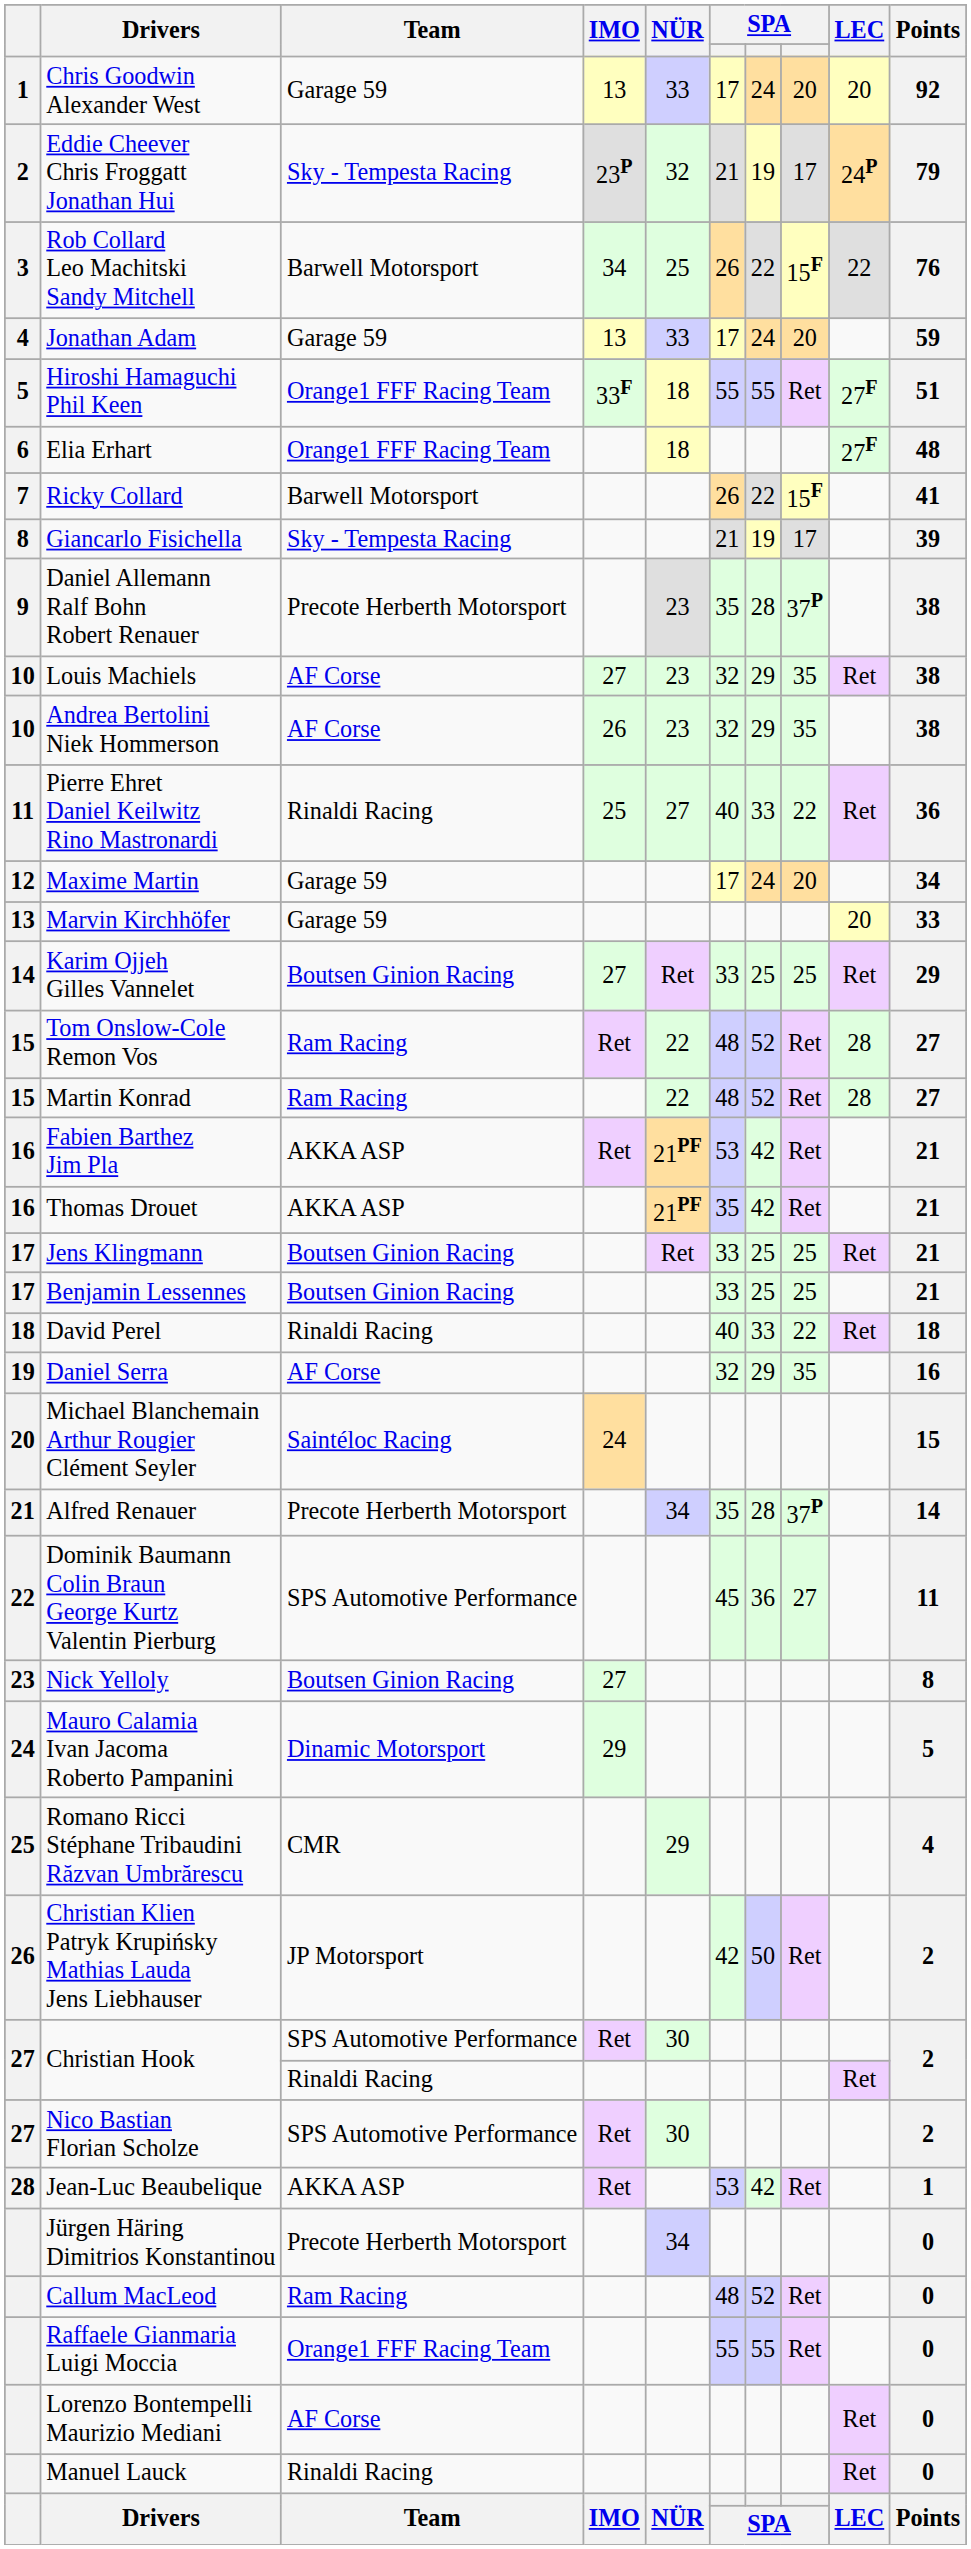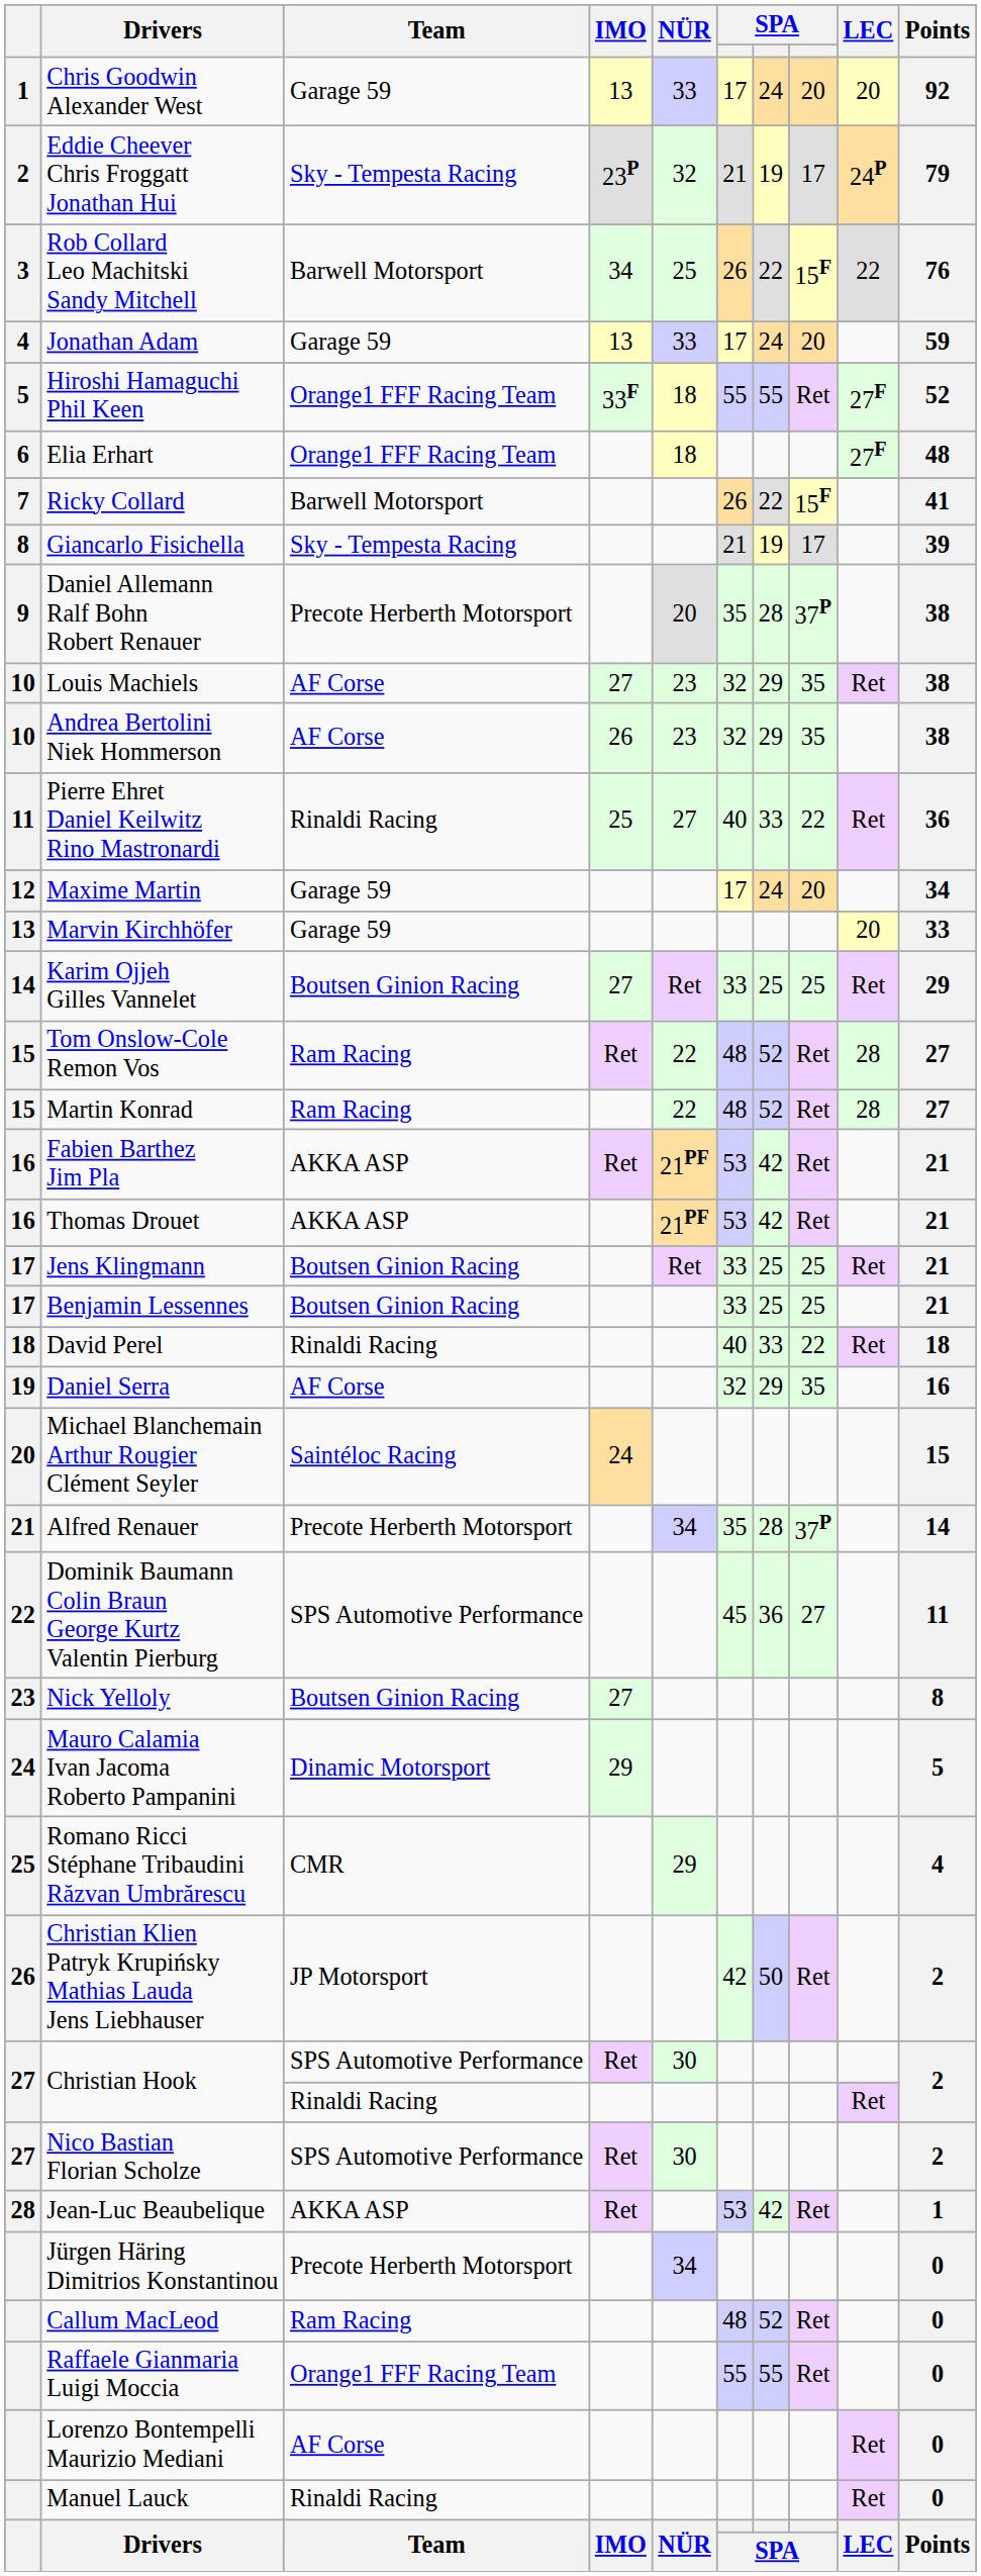 <table class="wikitable" style="font-size:85%; text-align:center;">
 <tr>
 <th rowspan=2></th>
 <th rowspan=2>Drivers</th>
 <th rowspan=2>Team</th>
 <th rowspan=2><a href='#'>IMO</a><br></th>
 <th rowspan=2><a href='#'>NÜR</a><br></th>
 <th colspan=3><a href='#'>SPA</a><br></th>
 <th rowspan=2><a href='#'>LEC</a><br></th>
 <th rowspan=2>Points</th>
 </tr>
 <tr>
 <th></th>
 <th></th>
 <th></th>
 </tr>
 <tr>
 <th>1</th>
 <td align=left> <a href='#'>Chris Goodwin</a><br> Alexander West</td>
 <td align=left> Garage 59</td>
 <td style="background:#ffffbf;">13</td>
 <td style="background:#cfcfff;">33</td>
 <td style="background:#ffffbf;">17</td>
 <td style="background:#ffdf9f;">24</td>
 <td style="background:#ffdf9f;">20</td>
 <td style="background:#ffffbf;">20</td>
 <th>92</th>
 </tr>
 <tr>
 <th>2</th>
 <td align=left> <a href='#'>Eddie Cheever</a><br> Chris Froggatt<br> <a href='#'>Jonathan Hui</a></td>
 <td align=left> <a href='#'>Sky - Tempesta Racing</a></td>
 <td style="background:#dfdfdf;">23<sup><strong>P</strong></sup></td>
 <td style="background:#dfffdf;">32</td>
 <td style="background:#dfdfdf;">21</td>
 <td style="background:#ffffbf;">19</td>
 <td style="background:#dfdfdf;">17</td>
 <td style="background:#ffdf9f;">24<sup><strong>P</strong></sup></td>
 <th>79</th>
 </tr>
 <tr>
 <th>3</th>
 <td align=left> <a href='#'>Rob Collard</a><br> Leo Machitski<br> <a href='#'>Sandy Mitchell</a></td>
 <td align=left> Barwell Motorsport</td>
 <td style="background:#dfffdf;">34</td>
 <td style="background:#dfffdf;">25</td>
 <td style="background:#ffdf9f;">26</td>
 <td style="background:#dfdfdf;">22</td>
 <td style="background:#ffffbf;">15<sup><strong>F</strong></sup></td>
 <td style="background:#dfdfdf;">22</td>
 <th>76</th>
 </tr>
 <tr>
 <th>4</th>
 <td align=left> <a href='#'>Jonathan Adam</a></td>
 <td align=left> Garage 59</td>
 <td style="background:#ffffbf;">13</td>
 <td style="background:#cfcfff;">33</td>
 <td style="background:#ffffbf;">17</td>
 <td style="background:#ffdf9f;">24</td>
 <td style="background:#ffdf9f;">20</td>
 <td></td>
 <th>59</th>
 </tr>
 <tr>
 <th>5</th>
 <td align=left> <a href='#'>Hiroshi Hamaguchi</a><br> <a href='#'>Phil Keen</a></td>
 <td align=left> <a href='#'>Orange1 FFF Racing Team</a></td>
 <td style="background:#dfffdf;">33<sup><strong>F</strong></sup></td>
 <td style="background:#ffffbf;">18</td>
 <td style="background:#cfcfff;">55</td>
 <td style="background:#cfcfff;">55</td>
 <td style="background:#efcfff;">Ret</td>
 <td style="background:#dfffdf;">27<sup><strong>F</strong></sup></td>
-<th>51</th>
+<th>52</th>
 </tr>
 <tr>
 <th>6</th>
 <td align=left> Elia Erhart</td>
 <td align=left> <a href='#'>Orange1 FFF Racing Team</a></td>
 <td></td>
 <td style="background:#ffffbf;">18</td>
 <td></td>
 <td></td>
 <td></td>
 <td style="background:#dfffdf;">27<sup><strong>F</strong></sup></td>
 <th>48</th>
 </tr>
 <tr>
 <th>7</th>
 <td align=left> <a href='#'>Ricky Collard</a></td>
 <td align=left> Barwell Motorsport</td>
 <td></td>
 <td></td>
 <td style="background:#ffdf9f;">26</td>
 <td style="background:#dfdfdf;">22</td>
 <td style="background:#ffffbf;">15<sup><strong>F</strong></sup></td>
 <td></td>
 <th>41</th>
 </tr>
 <tr>
 <th>8</th>
 <td align=left> <a href='#'>Giancarlo Fisichella</a></td>
 <td align=left> <a href='#'>Sky - Tempesta Racing</a></td>
 <td></td>
 <td></td>
 <td style="background:#dfdfdf;">21</td>
 <td style="background:#ffffbf;">19</td>
 <td style="background:#dfdfdf;">17</td>
 <td></td>
 <th>39</th>
 </tr>
 <tr>
 <th>9</th>
 <td align=left> Daniel Allemann<br> Ralf Bohn<br> Robert Renauer</td>
 <td align=left> Precote Herberth Motorsport</td>
 <td></td>
-<td style="background:#dfdfdf;">23</td>
+<td style="background:#dfdfdf;">20</td>
 <td style="background:#dfffdf;">35</td>
 <td style="background:#dfffdf;">28</td>
 <td style="background:#dfffdf;">37<sup><strong>P</strong></sup></td>
 <td></td>
 <th>38</th>
 </tr>
 <tr>
 <th>10</th>
 <td align=left> Louis Machiels</td>
 <td align=left> <a href='#'>AF Corse</a></td>
 <td style="background:#dfffdf;">27</td>
 <td style="background:#dfffdf;">23</td>
 <td style="background:#dfffdf;">32</td>
 <td style="background:#dfffdf;">29</td>
 <td style="background:#dfffdf;">35</td>
 <td style="background:#efcfff;">Ret</td>
 <th>38</th>
 </tr>
 <tr>
 <th>10</th>
 <td align=left> <a href='#'>Andrea Bertolini</a><br> Niek Hommerson</td>
 <td align=left> <a href='#'>AF Corse</a></td>
 <td style="background:#dfffdf;">26</td>
 <td style="background:#dfffdf;">23</td>
 <td style="background:#dfffdf;">32</td>
 <td style="background:#dfffdf;">29</td>
 <td style="background:#dfffdf;">35</td>
 <td></td>
 <th>38</th>
 </tr>
 <tr>
 <th>11</th>
 <td align=left> Pierre Ehret<br> <a href='#'>Daniel Keilwitz</a><br> <a href='#'>Rino Mastronardi</a></td>
 <td align=left> Rinaldi Racing</td>
 <td style="background:#dfffdf;">25</td>
 <td style="background:#dfffdf;">27</td>
 <td style="background:#dfffdf;">40</td>
 <td style="background:#dfffdf;">33</td>
 <td style="background:#dfffdf;">22</td>
 <td style="background:#efcfff;">Ret</td>
 <th>36</th>
 </tr>
 <tr>
 <th>12</th>
 <td align=left> <a href='#'>Maxime Martin</a></td>
 <td align=left> Garage 59</td>
 <td></td>
 <td></td>
 <td style="background:#ffffbf;">17</td>
 <td style="background:#ffdf9f;">24</td>
 <td style="background:#ffdf9f;">20</td>
 <td></td>
 <th>34</th>
 </tr>
 <tr>
 <th>13</th>
 <td align=left> <a href='#'>Marvin Kirchhöfer</a></td>
 <td align=left> Garage 59</td>
 <td></td>
 <td></td>
 <td></td>
 <td></td>
 <td></td>
 <td style="background:#ffffbf;">20</td>
 <th>33</th>
 </tr>
 <tr>
 <th>14</th>
 <td align=left> <a href='#'>Karim Ojjeh</a><br> Gilles Vannelet</td>
 <td align=left> <a href='#'>Boutsen Ginion Racing</a></td>
 <td style="background:#dfffdf;">27</td>
 <td style="background:#efcfff;">Ret</td>
 <td style="background:#dfffdf;">33</td>
 <td style="background:#dfffdf;">25</td>
 <td style="background:#dfffdf;">25</td>
 <td style="background:#efcfff;">Ret</td>
 <th>29</th>
 </tr>
 <tr>
 <th>15</th>
 <td align=left> <a href='#'>Tom Onslow-Cole</a><br> Remon Vos</td>
 <td align=left> <a href='#'>Ram Racing</a></td>
 <td style="background:#efcfff;">Ret</td>
 <td style="background:#dfffdf;">22</td>
 <td style="background:#cfcfff;">48</td>
 <td style="background:#cfcfff;">52</td>
 <td style="background:#efcfff;">Ret</td>
 <td style="background:#dfffdf;">28</td>
 <th>27</th>
 </tr>
 <tr>
 <th>15</th>
 <td align=left> Martin Konrad</td>
 <td align=left> <a href='#'>Ram Racing</a></td>
 <td></td>
 <td style="background:#dfffdf;">22</td>
 <td style="background:#cfcfff;">48</td>
 <td style="background:#cfcfff;">52</td>
 <td style="background:#efcfff;">Ret</td>
 <td style="background:#dfffdf;">28</td>
 <th>27</th>
 </tr>
 <tr>
 <th>16</th>
 <td align=left> <a href='#'>Fabien Barthez</a><br> <a href='#'>Jim Pla</a></td>
 <td align=left> AKKA ASP</td>
 <td style="background:#efcfff;">Ret</td>
 <td style="background:#ffdf9f;">21<sup><strong>PF</strong></sup></td>
 <td style="background:#cfcfff;">53</td>
 <td style="background:#dfffdf;">42</td>
 <td style="background:#efcfff;">Ret</td>
 <td></td>
 <th>21</th>
 </tr>
 <tr>
 <th>16</th>
 <td align=left> Thomas Drouet</td>
 <td align=left> AKKA ASP</td>
 <td></td>
 <td style="background:#ffdf9f;">21<sup><strong>PF</strong></sup></td>
-<td style="background:#cfcfff;">35</td>
+<td style="background:#cfcfff;">53</td>
 <td style="background:#dfffdf;">42</td>
 <td style="background:#efcfff;">Ret</td>
 <td></td>
 <th>21</th>
 </tr>
 <tr>
 <th>17</th>
 <td align=left> <a href='#'>Jens Klingmann</a></td>
 <td align=left> <a href='#'>Boutsen Ginion Racing</a></td>
 <td></td>
 <td style="background:#efcfff;">Ret</td>
 <td style="background:#dfffdf;">33</td>
 <td style="background:#dfffdf;">25</td>
 <td style="background:#dfffdf;">25</td>
 <td style="background:#efcfff;">Ret</td>
 <th>21</th>
 </tr>
 <tr>
 <th>17</th>
 <td align=left> <a href='#'>Benjamin Lessennes</a></td>
 <td align=left> <a href='#'>Boutsen Ginion Racing</a></td>
 <td></td>
 <td></td>
 <td style="background:#dfffdf;">33</td>
 <td style="background:#dfffdf;">25</td>
 <td style="background:#dfffdf;">25</td>
 <td></td>
 <th>21</th>
 </tr>
 <tr>
 <th>18</th>
 <td align=left> David Perel</td>
 <td align=left> Rinaldi Racing</td>
 <td></td>
 <td></td>
 <td style="background:#dfffdf;">40</td>
 <td style="background:#dfffdf;">33</td>
 <td style="background:#dfffdf;">22</td>
 <td style="background:#efcfff;">Ret</td>
 <th>18</th>
 </tr>
 <tr>
 <th>19</th>
 <td align=left> <a href='#'>Daniel Serra</a></td>
 <td align=left> <a href='#'>AF Corse</a></td>
 <td></td>
 <td></td>
 <td style="background:#dfffdf;">32</td>
 <td style="background:#dfffdf;">29</td>
 <td style="background:#dfffdf;">35</td>
 <td></td>
 <th>16</th>
 </tr>
 <tr>
 <th>20</th>
 <td align=left> Michael Blanchemain<br> <a href='#'>Arthur Rougier</a><br> Clément Seyler</td>
 <td align=left> <a href='#'>Saintéloc Racing</a></td>
 <td style="background:#ffdf9f;">24</td>
 <td></td>
 <td></td>
 <td></td>
 <td></td>
 <td></td>
 <th>15</th>
 </tr>
 <tr>
 <th>21</th>
 <td align=left> Alfred Renauer</td>
 <td align=left> Precote Herberth Motorsport</td>
 <td></td>
 <td style="background:#cfcfff;">34</td>
 <td style="background:#dfffdf;">35</td>
 <td style="background:#dfffdf;">28</td>
 <td style="background:#dfffdf;">37<sup><strong>P</strong></sup></td>
 <td></td>
 <th>14</th>
 </tr>
 <tr>
 <th>22</th>
 <td align=left> Dominik Baumann<br> <a href='#'>Colin Braun</a><br> <a href='#'>George Kurtz</a><br> Valentin Pierburg</td>
 <td align=left> SPS Automotive Performance</td>
 <td></td>
 <td></td>
 <td style="background:#dfffdf;">45</td>
 <td style="background:#dfffdf;">36</td>
 <td style="background:#dfffdf;">27</td>
 <td></td>
 <th>11</th>
 </tr>
 <tr>
 <th>23</th>
 <td align=left> <a href='#'>Nick Yelloly</a></td>
 <td align=left> <a href='#'>Boutsen Ginion Racing</a></td>
 <td style="background:#dfffdf;">27</td>
 <td></td>
 <td></td>
 <td></td>
 <td></td>
 <td></td>
 <th>8</th>
 </tr>
 <tr>
 <th>24</th>
 <td align=left> <a href='#'>Mauro Calamia</a><br> Ivan Jacoma<br> Roberto Pampanini</td>
 <td align=left> <a href='#'>Dinamic Motorsport</a></td>
 <td style="background:#dfffdf;">29</td>
 <td></td>
 <td></td>
 <td></td>
 <td></td>
 <td></td>
 <th>5</th>
 </tr>
 <tr>
 <th>25</th>
 <td align=left> Romano Ricci<br> Stéphane Tribaudini<br> <a href='#'>Răzvan Umbrărescu</a></td>
 <td align=left> CMR</td>
 <td></td>
 <td style="background:#dfffdf;">29</td>
 <td></td>
 <td></td>
 <td></td>
 <td></td>
 <th>4</th>
 </tr>
 <tr>
 <th>26</th>
 <td align=left> <a href='#'>Christian Klien</a><br> Patryk Krupińsky<br> <a href='#'>Mathias Lauda</a><br> Jens Liebhauser</td>
 <td align=left> JP Motorsport</td>
 <td></td>
 <td></td>
 <td style="background:#dfffdf;">42</td>
 <td style="background:#cfcfff;">50</td>
 <td style="background:#efcfff;">Ret</td>
 <td></td>
 <th>2</th>
 </tr>
 <tr>
 <th rowspan=2>27</th>
 <td rowspan=2 align=left> Christian Hook</td>
 <td align=left> SPS Automotive Performance</td>
 <td style="background:#efcfff;">Ret</td>
 <td style="background:#dfffdf;">30</td>
 <td></td>
 <td></td>
 <td></td>
 <td></td>
 <th rowspan=2>2</th>
 </tr>
 <tr>
 <td align=left> Rinaldi Racing</td>
 <td></td>
 <td></td>
 <td></td>
 <td></td>
 <td></td>
 <td style="background:#efcfff;">Ret</td>
 </tr>
 <tr>
 <th>27</th>
 <td align=left> <a href='#'>Nico Bastian</a><br> Florian Scholze</td>
 <td align=left> SPS Automotive Performance</td>
 <td style="background:#efcfff;">Ret</td>
 <td style="background:#dfffdf;">30</td>
 <td></td>
 <td></td>
 <td></td>
 <td></td>
 <th>2</th>
 </tr>
 <tr>
 <th>28</th>
 <td align=left> Jean-Luc Beaubelique</td>
 <td align=left> AKKA ASP</td>
 <td style="background:#efcfff;">Ret</td>
 <td></td>
 <td style="background:#cfcfff;">53</td>
 <td style="background:#dfffdf;">42</td>
 <td style="background:#efcfff;">Ret</td>
 <td></td>
 <th>1</th>
 </tr>
 <tr>
 <th></th>
 <td align=left> Jürgen Häring<br> Dimitrios Konstantinou</td>
 <td align=left> Precote Herberth Motorsport</td>
 <td></td>
 <td style="background:#cfcfff;">34</td>
 <td></td>
 <td></td>
 <td></td>
 <td></td>
 <th>0</th>
 </tr>
 <tr>
 <th></th>
 <td align=left> <a href='#'>Callum MacLeod</a></td>
 <td align=left> <a href='#'>Ram Racing</a></td>
 <td></td>
 <td></td>
 <td style="background:#cfcfff;">48</td>
 <td style="background:#cfcfff;">52</td>
 <td style="background:#efcfff;">Ret</td>
 <td></td>
 <th>0</th>
 </tr>
 <tr>
 <th></th>
 <td align=left> <a href='#'>Raffaele Gianmaria</a><br> Luigi Moccia</td>
 <td align=left> <a href='#'>Orange1 FFF Racing Team</a></td>
 <td></td>
 <td></td>
 <td style="background:#cfcfff;">55</td>
 <td style="background:#cfcfff;">55</td>
 <td style="background:#efcfff;">Ret</td>
 <td></td>
 <th>0</th>
 </tr>
 <tr>
 <th></th>
 <td align=left> Lorenzo Bontempelli<br> Maurizio Mediani</td>
 <td align=left> <a href='#'>AF Corse</a></td>
 <td></td>
 <td></td>
 <td></td>
 <td></td>
 <td></td>
 <td style="background:#efcfff;">Ret</td>
 <th>0</th>
 </tr>
 <tr>
 <th></th>
 <td align=left> Manuel Lauck</td>
 <td align=left> Rinaldi Racing</td>
 <td></td>
 <td></td>
 <td></td>
 <td></td>
 <td></td>
 <td style="background:#efcfff;">Ret</td>
 <th>0</th>
 </tr>
 <tr>
 <th rowspan=2></th>
 <th rowspan=2>Drivers</th>
 <th rowspan=2>Team</th>
 <th rowspan=2><a href='#'>IMO</a><br></th>
 <th rowspan=2><a href='#'>NÜR</a><br></th>
 <th></th>
 <th></th>
 <th></th>
 <th rowspan=2><a href='#'>LEC</a><br></th>
 <th rowspan=2>Points</th>
 </tr>
 <tr>
 <th colspan=3><a href='#'>SPA</a><br></th>
 </tr>
 </table>
